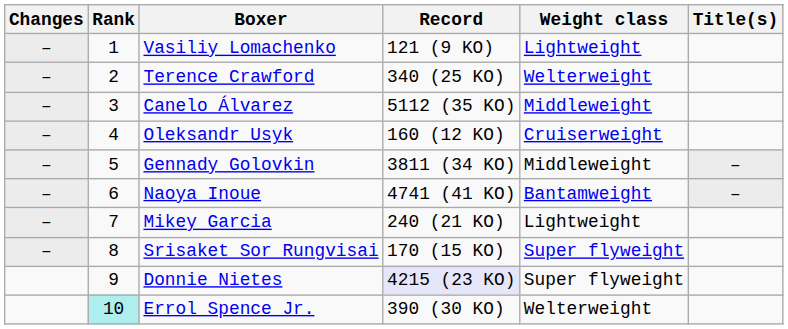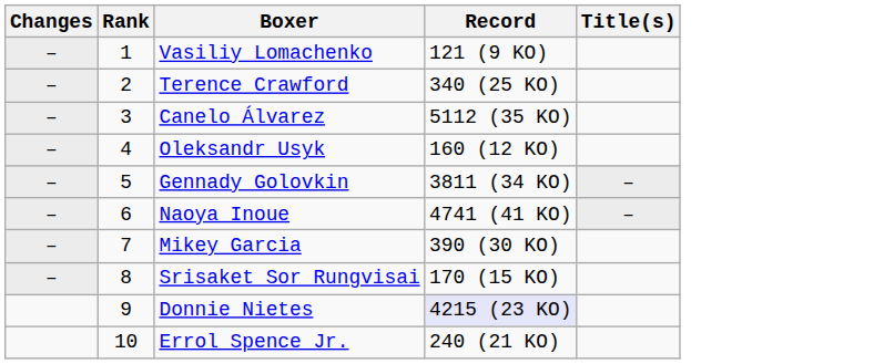 <table class="wikitable ">
 <tr>
 <th>Changes</th>
 <th>Rank</th>
 <th>Boxer</th>
 <th>Record</th>
-<th>Weight class</th>
 <th>Title(s)</th>
 </tr>
 <tr>
 <td align=center bgcolor=#ECECEC>–</td>
 <td align=center>1</td>
 <td><a href='#'>Vasiliy Lomachenko</a></td>
 <td>121 (9 KO)</td>
-<td><a href='#'>Lightweight</a></td>
 <td></td>
 </tr>
 <tr>
 <td align=center bgcolor=#ECECEC>–</td>
 <td align=center>2</td>
 <td><a href='#'>Terence Crawford</a></td>
 <td>340 (25 KO)</td>
-<td><a href='#'>Welterweight</a></td>
 <td></td>
 </tr>
 <tr>
 <td align=center bgcolor=#ECECEC>–</td>
 <td align=center>3</td>
 <td><a href='#'>Canelo Álvarez</a></td>
 <td>5112 (35 KO)</td>
-<td><a href='#'>Middleweight</a></td>
 <td></td>
 </tr>
 <tr>
 <td align=center bgcolor=#ECECEC>–</td>
 <td align=center>4</td>
 <td><a href='#'>Oleksandr Usyk</a></td>
 <td>160 (12 KO)</td>
-<td><a href='#'>Cruiserweight</a></td>
 <td></td>
 </tr>
 <tr>
 <td align=center bgcolor=#ECECEC>–</td>
 <td align=center>5</td>
 <td><a href='#'>Gennady Golovkin</a></td>
 <td>3811 (34 KO)</td>
-<td>Middleweight</td>
 <td align=center bgcolor=#ECECEC data-sort-value="Z">–</td>
 </tr>
 <tr>
 <td align=center bgcolor=#ECECEC>–</td>
 <td align=center>6</td>
 <td><a href='#'>Naoya Inoue</a></td>
 <td>4741 (41 KO)</td>
-<td><a href='#'>Bantamweight</a></td>
 <td align=center bgcolor=#ECECEC data-sort-value="Z">–</td>
 </tr>
 <tr>
 <td align=center bgcolor=#ECECEC>–</td>
 <td align=center>7</td>
 <td><a href='#'>Mikey Garcia</a></td>
-<td>240 (21 KO)</td>
-<td>Lightweight</td>
+<td>390 (30 KO)</td>
 <td></td>
 </tr>
 <tr>
 <td align=center bgcolor=#ECECEC>–</td>
 <td align=center>8</td>
 <td><a href='#'>Srisaket Sor Rungvisai</a></td>
 <td>170 (15 KO)</td>
-<td><a href='#'>Super flyweight</a></td>
 <td></td>
 </tr>
 <tr>
 <td align=center></td>
 <td align=center>9</td>
 <td><a href='#'>Donnie Nietes</a></td>
 <td style="background: lavender;">4215 (23 KO)</td>
-<td>Super flyweight</td>
 <td></td>
 </tr>
 <tr>
 <td align=center></td>
-<td align=center style="background: paleturquoise;">10</td>
+<td align=center>10</td>
 <td><a href='#'>Errol Spence Jr.</a></td>
-<td>390 (30 KO)</td>
-<td>Welterweight</td>
+<td>240 (21 KO)</td>
 <td></td>
 </tr>
 </table>
